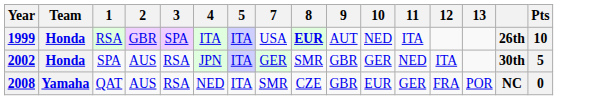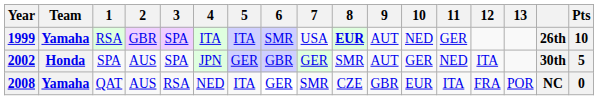 <table class="wikitable" style="text-align:center; font-size:90%">
 <tr>
 <th>Year</th>
 <th>Team</th>
 <th>1</th>
 <th>2</th>
 <th>3</th>
 <th>4</th>
 <th>5</th>
+<th>6</th>
 <th>7</th>
 <th>8</th>
 <th>9</th>
 <th>10</th>
 <th>11</th>
 <th>12</th>
 <th>13</th>
 <th></th>
 <th>Pts</th>
 </tr>
 <tr>
 <th><a href='#'>1999</a></th>
-<th><a href='#'>Honda</a></th>
+<th><a href='#'>Yamaha</a></th>
 <td style="background:#DFFFDF;"><a href='#'>RSA</a><br></td>
 <td style="background:#EFCFFF;"><a href='#'>GBR</a><br></td>
 <td style="background:#EFCFFF;"><a href='#'>SPA</a><br></td>
 <td style="background:#DFFFDF;"><a href='#'>ITA</a><br></td>
 <td style="background:#CFCFFF;"><a href='#'>ITA</a><br></td>
+<td style="background:#CFCFFF;"><a href='#'>SMR</a><br></td>
 <td><a href='#'>USA</a></td>
 <td style="background:#DFFFDF;"><strong><a href='#'>EUR</a><br></strong></td>
 <td><a href='#'>AUT</a></td>
 <td><a href='#'>NED</a></td>
-<td><a href='#'>ITA</a></td>
+<td><a href='#'>GER</a></td>
 <td></td>
 <td></td>
 <th>26th</th>
 <th>10</th>
 </tr>
 <tr>
 <th><a href='#'>2002</a></th>
 <th><a href='#'>Honda</a></th>
 <td><a href='#'>SPA</a></td>
 <td><a href='#'>AUS</a></td>
-<td><a href='#'>RSA</a></td>
+<td><a href='#'>SPA</a></td>
 <td style="background:#DFFFDF;"><a href='#'>JPN</a><br></td>
-<td style="background:#CFCFFF;"><a href='#'>ITA</a><br></td>
+<td style="background:#CFCFFF;"><a href='#'>GER</a><br></td>
+<td style="background:#CFCFFF;"><a href='#'>GBR</a><br></td>
 <td style="background:#DFFFDF;"><a href='#'>GER</a><br></td>
 <td><a href='#'>SMR</a></td>
-<td><a href='#'>GBR</a></td>
+<td><a href='#'>AUT</a></td>
 <td><a href='#'>GER</a></td>
 <td><a href='#'>NED</a></td>
 <td><a href='#'>ITA</a></td>
 <td></td>
 <th>30th</th>
 <th>5</th>
 </tr>
 <tr>
 <th><a href='#'>2008</a></th>
 <th><a href='#'>Yamaha</a></th>
 <td><a href='#'>QAT</a></td>
 <td><a href='#'>AUS</a></td>
 <td><a href='#'>RSA</a></td>
 <td><a href='#'>NED</a></td>
 <td><a href='#'>ITA</a></td>
+<td style="background:#FFFFFF;"><a href='#'>GER</a><br></td>
 <td><a href='#'>SMR</a></td>
 <td><a href='#'>CZE</a></td>
 <td><a href='#'>GBR</a></td>
 <td><a href='#'>EUR</a></td>
-<td><a href='#'>GER</a></td>
+<td><a href='#'>ITA</a></td>
 <td><a href='#'>FRA</a></td>
 <td><a href='#'>POR</a></td>
 <th>NC</th>
 <th>0</th>
 </tr>
 </table>
